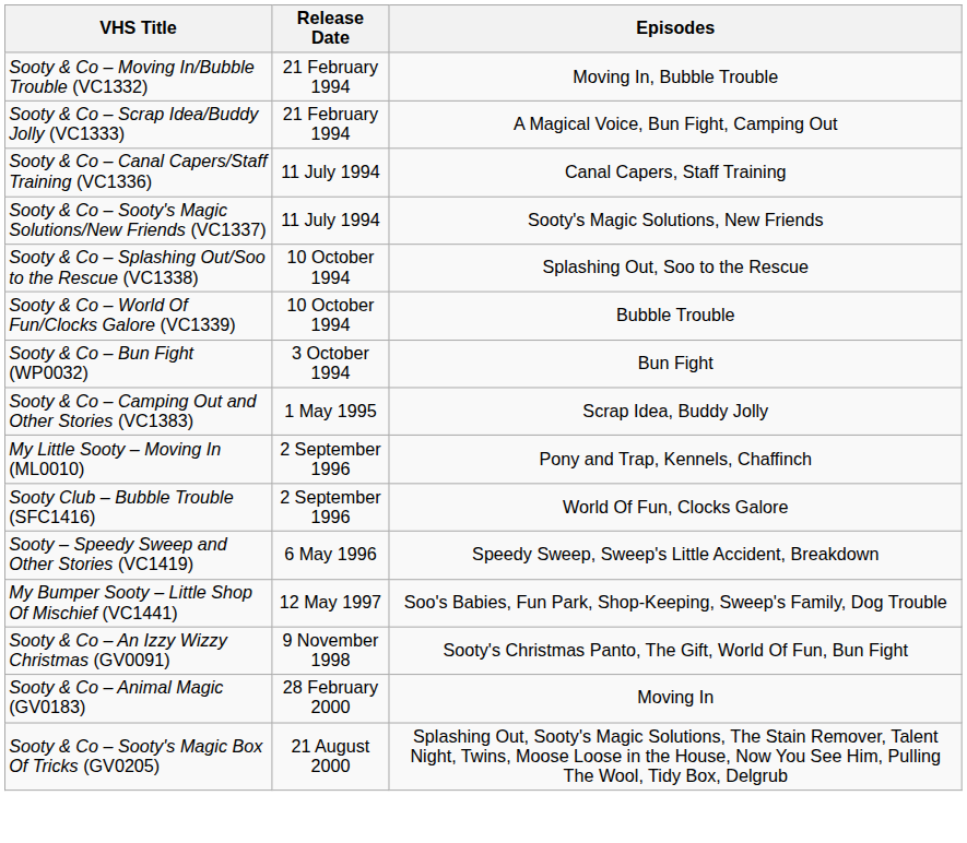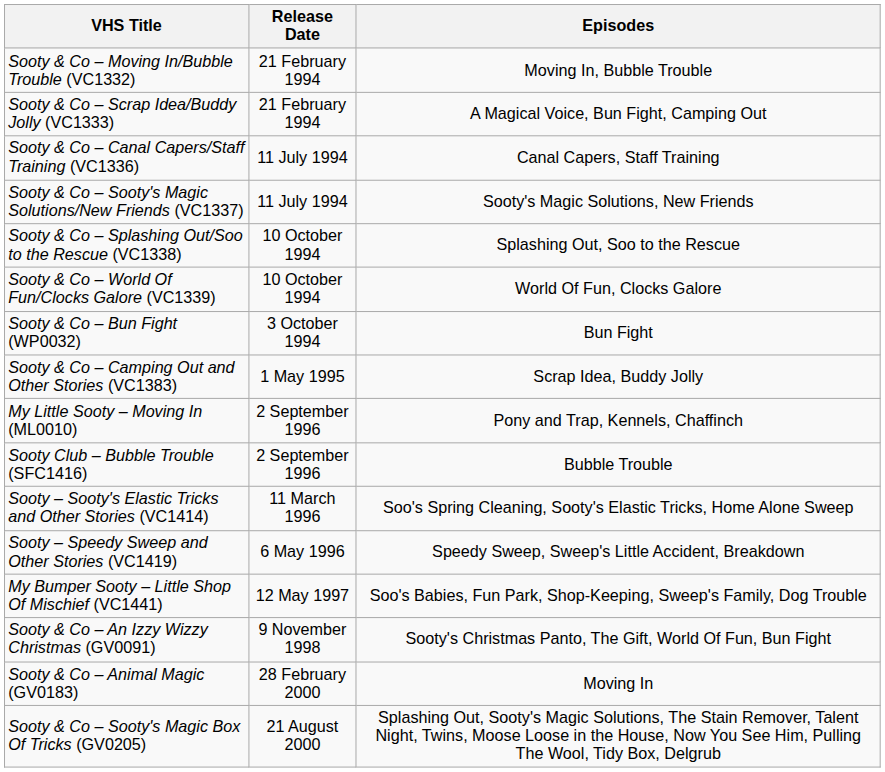 <table class="wikitable">
 <tr>
 <th>VHS Title</th>
 <th>Release Date</th>
 <th>Episodes</th>
 </tr>
 <tr>
 <td><em>Sooty & Co – Moving In/Bubble Trouble</em> (VC1332)</td>
 <td style="text-align:center;">21 February 1994</td>
 <td style="text-align:center;">Moving In, Bubble Trouble</td>
 </tr>
 <tr>
 <td><em>Sooty & Co – Scrap Idea/Buddy Jolly</em> (VC1333)</td>
 <td style="text-align:center;">21 February 1994</td>
 <td style="text-align:center;">A Magical Voice, Bun Fight, Camping Out</td>
 </tr>
 <tr>
 <td><em>Sooty & Co – Canal Capers/Staff Training</em> (VC1336)</td>
 <td style="text-align:center;">11 July 1994</td>
 <td style="text-align:center;">Canal Capers, Staff Training</td>
 </tr>
 <tr>
 <td><em>Sooty & Co – Sooty's Magic Solutions/New Friends</em> (VC1337)</td>
 <td style="text-align:center;">11 July 1994</td>
 <td style="text-align:center;">Sooty's Magic Solutions, New Friends</td>
 </tr>
 <tr>
 <td><em>Sooty & Co – Splashing Out/Soo to the Rescue</em> (VC1338)</td>
 <td style="text-align:center;">10 October 1994</td>
 <td style="text-align:center;">Splashing Out, Soo to the Rescue</td>
 </tr>
 <tr>
 <td><em>Sooty & Co – World Of Fun/Clocks Galore</em> (VC1339)</td>
 <td style="text-align:center;">10 October 1994</td>
-<td style="text-align:center;">Bubble Trouble</td>
+<td style="text-align:center;">World Of Fun, Clocks Galore</td>
 </tr>
 <tr>
 <td><em>Sooty & Co – Bun Fight</em> (WP0032)</td>
 <td style="text-align:center;">3 October 1994</td>
 <td style="text-align:center;">Bun Fight</td>
 </tr>
 <tr>
 <td><em>Sooty & Co – Camping Out and Other Stories</em> (VC1383)</td>
 <td style="text-align:center;">1 May 1995</td>
 <td style="text-align:center;">Scrap Idea, Buddy Jolly</td>
 </tr>
 <tr>
 <td><em>My Little Sooty  – Moving In</em> (ML0010)</td>
 <td style="text-align:center;">2 September 1996</td>
 <td style="text-align:center;">Pony and Trap, Kennels, Chaffinch</td>
 </tr>
 <tr>
 <td><em>Sooty Club –  Bubble Trouble</em> (SFC1416)</td>
 <td style="text-align:center;">2 September 1996</td>
-<td style="text-align:center;">World Of Fun, Clocks Galore</td>
+<td style="text-align:center;">Bubble Trouble</td>
+</tr>
+<tr>
+<td><em>Sooty – Sooty's Elastic Tricks and Other Stories</em> (VC1414)</td>
+<td style="text-align:center;">11 March 1996</td>
+<td style="text-align:center;">Soo's Spring Cleaning, Sooty's Elastic Tricks, Home Alone Sweep</td>
 </tr>
 <tr>
 <td><em>Sooty – Speedy Sweep and Other Stories</em> (VC1419)</td>
 <td style="text-align:center;">6 May 1996</td>
 <td style="text-align:center;">Speedy Sweep, Sweep's Little Accident, Breakdown</td>
 </tr>
 <tr>
 <td><em>My Bumper Sooty – Little Shop Of Mischief</em> (VC1441)</td>
 <td style="text-align:center;">12 May 1997</td>
 <td style="text-align:center;">Soo's Babies, Fun Park, Shop-Keeping, Sweep's Family, Dog Trouble</td>
 </tr>
 <tr>
 <td><em>Sooty & Co – An Izzy Wizzy Christmas</em> (GV0091)</td>
 <td style="text-align:center;">9 November 1998</td>
 <td style="text-align:center;">Sooty's Christmas Panto, The Gift, World Of Fun, Bun Fight</td>
 </tr>
 <tr>
 <td><em>Sooty & Co – Animal Magic</em> (GV0183)</td>
 <td style="text-align:center;">28 February 2000</td>
 <td style="text-align:center;">Moving In</td>
 </tr>
 <tr>
 <td><em>Sooty & Co – Sooty's Magic Box Of Tricks</em> (GV0205)</td>
 <td style="text-align:center;">21 August 2000</td>
 <td style="text-align:center;">Splashing Out, Sooty's Magic Solutions, The Stain Remover, Talent Night, Twins, Moose Loose in the House, Now You See Him, Pulling The Wool, Tidy Box, Delgrub</td>
 </tr>
 </table>
